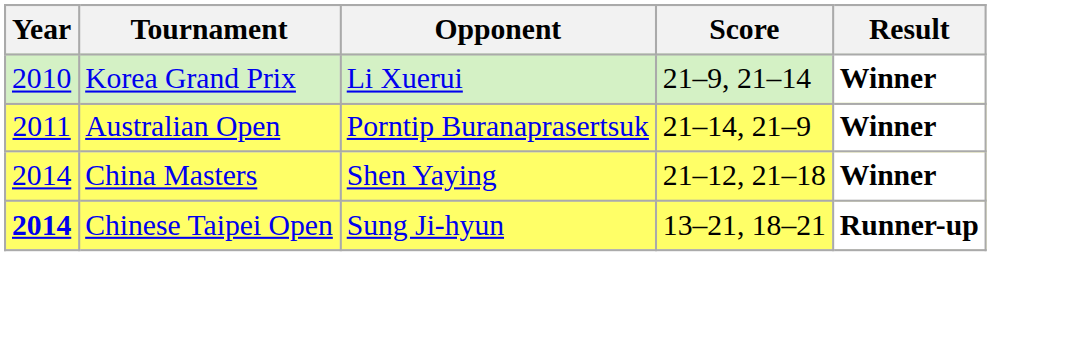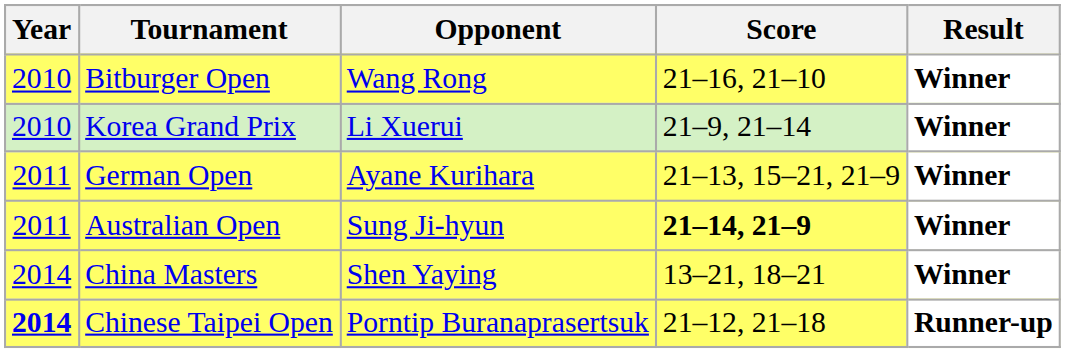 <table class="sortable wikitable" style="font-size: 90%;">
 <tr>
 <th>Year</th>
 <th>Tournament</th>
 <th>Opponent</th>
 <th>Score</th>
 <th>Result</th>
+</tr>
+<tr style="background:#FFFF67">
+<td align="center"><a href='#'>2010</a></td>
+<td align="left"><a href='#'>Bitburger Open</a></td>
+<td align="left"> <a href='#'>Wang Rong</a></td>
+<td align="left">21–16, 21–10</td>
+<td style="text-align:left; background:white"> <strong>Winner</strong></td>
 </tr>
 <tr style="background:#D4F1C5">
 <td align="center"><a href='#'>2010</a></td>
 <td align="left"><a href='#'>Korea Grand Prix</a></td>
 <td align="left"> <a href='#'>Li Xuerui</a></td>
 <td align="left">21–9, 21–14</td>
 <td style="text-align:left; background:white"> <strong>Winner</strong></td>
 </tr>
 <tr style="background:#FFFF67">
 <td align="center"><a href='#'>2011</a></td>
+<td align="left"><a href='#'>German Open</a></td>
+<td align="left"> <a href='#'>Ayane Kurihara</a></td>
+<td align="left">21–13, 15–21, 21–9</td>
+<td style="text-align:left; background:white"> <strong>Winner</strong></td>
+</tr>
+<tr style="background:#FFFF67">
+<td align="center"><a href='#'>2011</a></td>
 <td align="left"><a href='#'>Australian Open</a></td>
-<td align="left"> <a href='#'>Porntip Buranaprasertsuk</a></td>
-<td align="left">21–14, 21–9</td>
+<td align="left"> <a href='#'>Sung Ji-hyun</a></td>
+<td align="left"><strong>21–14, 21–9</strong></td>
 <td style="text-align:left; background:white"> <strong>Winner</strong></td>
 </tr>
 <tr style="background:#FFFF67">
 <td align="center"><a href='#'>2014</a></td>
 <td align="left"><a href='#'>China Masters</a></td>
 <td align="left"> <a href='#'>Shen Yaying</a></td>
-<td align="left">21–12, 21–18</td>
+<td align="left">13–21, 18–21</td>
 <td style="text-align:left; background:white"> <strong>Winner</strong></td>
 </tr>
 <tr style="background:#FFFF67">
 <td align="center"><strong><a href='#'>2014</a></strong></td>
 <td align="left"><a href='#'>Chinese Taipei Open</a></td>
-<td align="left"> <a href='#'>Sung Ji-hyun</a></td>
-<td align="left">13–21, 18–21</td>
+<td align="left"> <a href='#'>Porntip Buranaprasertsuk</a></td>
+<td align="left">21–12, 21–18</td>
 <td style="text-align:left; background:white"> <strong>Runner-up</strong></td>
 </tr>
 </table>
